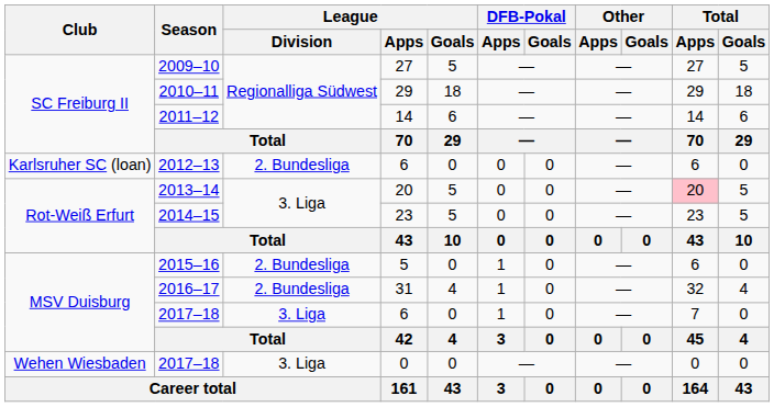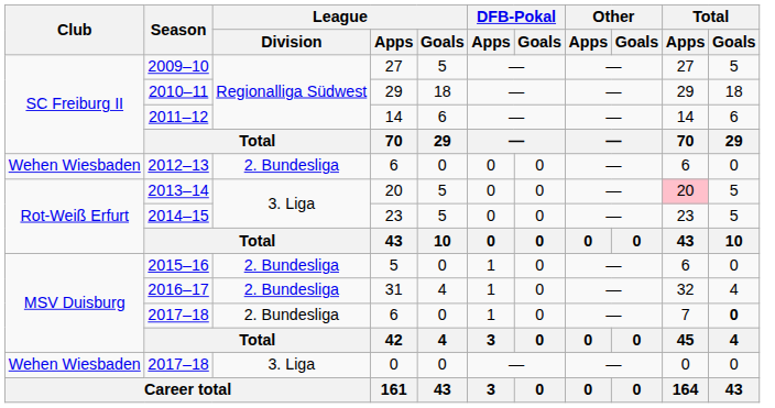 <table class="wikitable" style="text-align:center">
 <tr>
 <th rowspan="2">Club</th>
 <th rowspan="2">Season</th>
 <th colspan="3">League</th>
 <th colspan="2"><a href='#'>DFB-Pokal</a></th>
 <th colspan="2">Other</th>
 <th colspan="2">Total</th>
 </tr>
 <tr>
 <th>Division</th>
 <th>Apps</th>
 <th>Goals</th>
 <th>Apps</th>
 <th>Goals</th>
 <th>Apps</th>
 <th>Goals</th>
 <th>Apps</th>
 <th>Goals</th>
 </tr>
 <tr>
 <td rowspan="4"><a href='#'>SC Freiburg II</a></td>
 <td><a href='#'>2009–10</a></td>
 <td rowspan="3"><a href='#'>Regionalliga Südwest</a></td>
 <td>27</td>
 <td>5</td>
 <td colspan="2">—</td>
 <td colspan="2">—</td>
 <td>27</td>
 <td>5</td>
 </tr>
 <tr>
 <td><a href='#'>2010–11</a></td>
 <td>29</td>
 <td>18</td>
 <td colspan="2">—</td>
 <td colspan="2">—</td>
 <td>29</td>
 <td>18</td>
 </tr>
 <tr>
 <td><a href='#'>2011–12</a></td>
 <td>14</td>
 <td>6</td>
 <td colspan="2">—</td>
 <td colspan="2">—</td>
 <td>14</td>
 <td>6</td>
 </tr>
 <tr>
 <th colspan="2">Total</th>
 <th>70</th>
 <th>29</th>
 <th colspan="2">—</th>
 <th colspan="2">—</th>
 <th>70</th>
 <th>29</th>
 </tr>
 <tr>
-<td><a href='#'>Karlsruher SC</a> (loan)</td>
+<td><a href='#'>Wehen Wiesbaden</a></td>
 <td><a href='#'>2012–13</a></td>
 <td><a href='#'>2. Bundesliga</a></td>
 <td>6</td>
 <td>0</td>
 <td>0</td>
 <td>0</td>
 <td colspan="2">—</td>
 <td>6</td>
 <td>0</td>
 </tr>
 <tr>
 <td rowspan="3"><a href='#'>Rot-Weiß Erfurt</a></td>
 <td><a href='#'>2013–14</a></td>
 <td rowspan="2">3. Liga</td>
 <td>20</td>
 <td>5</td>
 <td>0</td>
 <td>0</td>
 <td colspan="2">—</td>
 <td style="background: pink;">20</td>
 <td>5</td>
 </tr>
 <tr>
 <td><a href='#'>2014–15</a></td>
 <td>23</td>
 <td>5</td>
 <td>0</td>
 <td>0</td>
 <td colspan="2">—</td>
 <td>23</td>
 <td>5</td>
 </tr>
 <tr>
 <th colspan="2">Total</th>
 <th>43</th>
 <th>10</th>
 <th>0</th>
 <th>0</th>
 <th>0</th>
 <th>0</th>
 <th>43</th>
 <th>10</th>
 </tr>
 <tr>
 <td rowspan="4"><a href='#'>MSV Duisburg</a></td>
 <td><a href='#'>2015–16</a></td>
 <td><a href='#'>2. Bundesliga</a></td>
 <td>5</td>
 <td>0</td>
 <td>1</td>
 <td>0</td>
 <td colspan="2">—</td>
 <td>6</td>
 <td>0</td>
 </tr>
 <tr>
 <td><a href='#'>2016–17</a></td>
 <td><a href='#'>2. Bundesliga</a></td>
 <td>31</td>
 <td>4</td>
 <td>1</td>
 <td>0</td>
 <td colspan="2">—</td>
 <td>32</td>
 <td>4</td>
 </tr>
 <tr>
 <td><a href='#'>2017–18</a></td>
-<td><a href='#'>3. Liga</a></td>
+<td>2. Bundesliga</td>
 <td>6</td>
 <td>0</td>
 <td>1</td>
 <td>0</td>
 <td colspan="2">—</td>
 <td>7</td>
-<td>0</td>
+<td><strong>0</strong></td>
 </tr>
 <tr>
 <th colspan="2">Total</th>
 <th>42</th>
 <th>4</th>
 <th>3</th>
 <th>0</th>
 <th>0</th>
 <th>0</th>
 <th>45</th>
 <th>4</th>
 </tr>
 <tr>
 <td><a href='#'>Wehen Wiesbaden</a></td>
 <td><a href='#'>2017–18</a></td>
 <td>3. Liga</td>
 <td>0</td>
 <td>0</td>
 <td colspan="2">—</td>
 <td colspan="2">—</td>
 <td>0</td>
 <td>0</td>
 </tr>
 <tr>
 <th colspan="3">Career total</th>
 <th>161</th>
 <th>43</th>
 <th>3</th>
 <th>0</th>
 <th>0</th>
 <th>0</th>
 <th>164</th>
 <th>43</th>
 </tr>
 </table>
